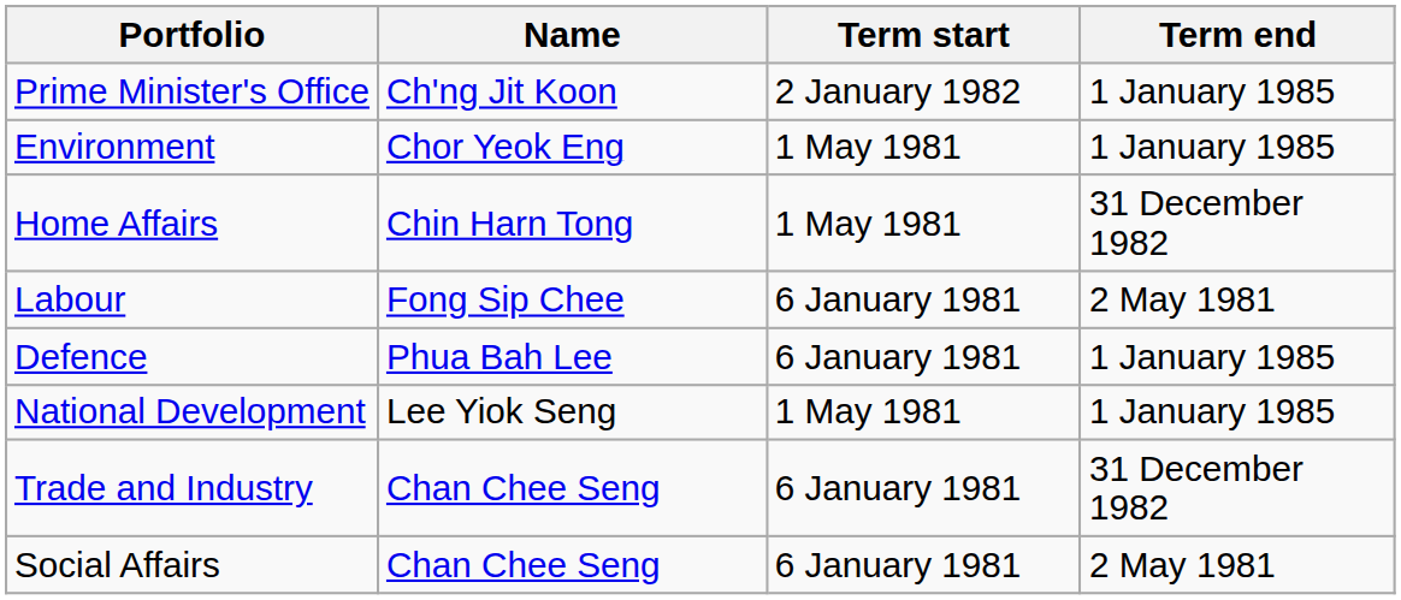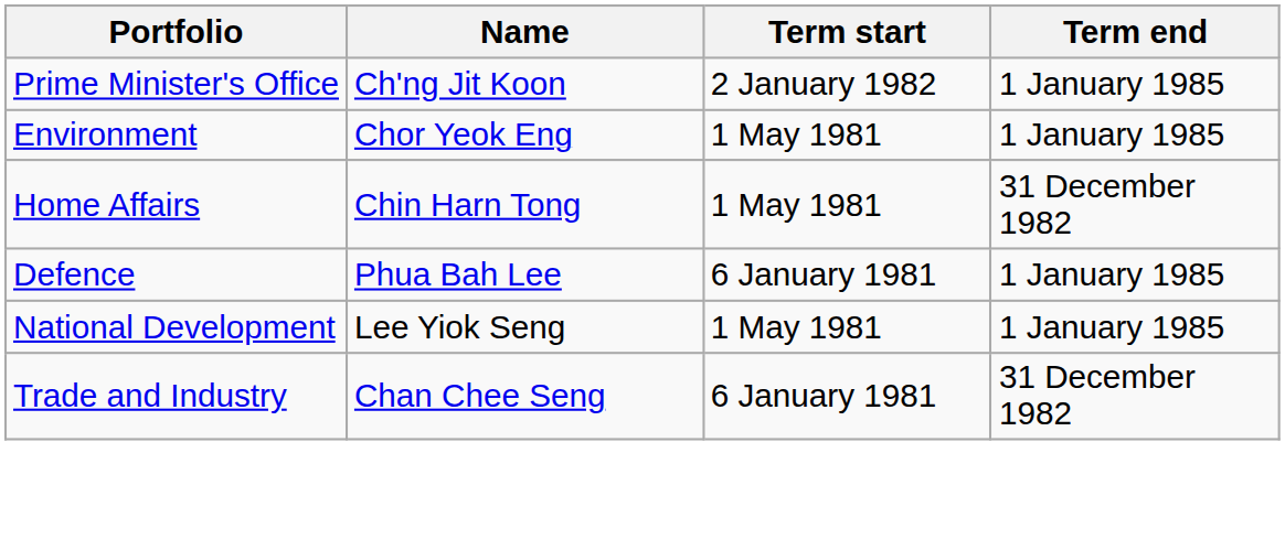 <table class="wikitable unsortable" style="font-size: 90%;">
 <tr>
 <th scope="col">Portfolio</th>
 <th scope="col" width="150px">Name</th>
 <th scope="col" width="120px">Term start</th>
 <th scope="col" width="120px">Term end</th>
 </tr>
 <tr>
 <td><a href='#'>Prime Minister's Office</a></td>
 <td><a href='#'>Ch'ng Jit Koon</a></td>
 <td>2 January 1982</td>
 <td>1 January 1985</td>
 </tr>
 <tr>
 <td><a href='#'>Environment</a></td>
 <td><a href='#'>Chor Yeok Eng</a></td>
 <td>1 May 1981</td>
 <td>1 January 1985</td>
 </tr>
 <tr>
 <td><a href='#'>Home Affairs</a></td>
 <td><a href='#'>Chin Harn Tong</a></td>
 <td>1 May 1981</td>
 <td>31 December 1982</td>
 </tr>
 <tr>
-<td><a href='#'>Labour</a></td>
-<td><a href='#'>Fong Sip Chee</a></td>
-<td>6 January 1981</td>
-<td>2 May 1981</td>
-</tr>
-<tr>
 <td><a href='#'>Defence</a></td>
 <td><a href='#'>Phua Bah Lee</a></td>
 <td>6 January 1981</td>
 <td>1 January 1985</td>
 </tr>
 <tr>
 <td><a href='#'>National Development</a></td>
 <td>Lee Yiok Seng</td>
 <td>1 May 1981</td>
 <td>1 January 1985</td>
 </tr>
 <tr>
 <td><a href='#'>Trade and Industry</a></td>
 <td><a href='#'>Chan Chee Seng</a></td>
 <td>6 January 1981</td>
 <td>31 December 1982</td>
 </tr>
-<tr>
-<td>Social Affairs</td>
-<td><a href='#'>Chan Chee Seng</a></td>
-<td>6 January 1981</td>
-<td>2 May 1981</td>
-</tr>
 </table>
